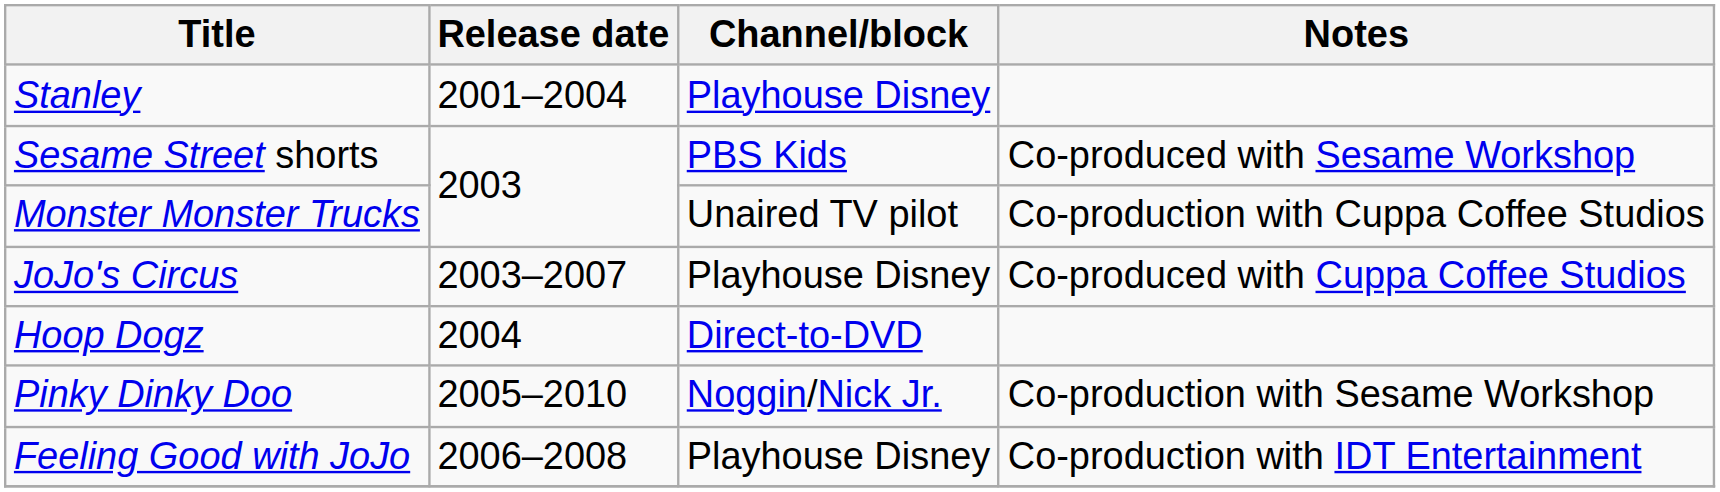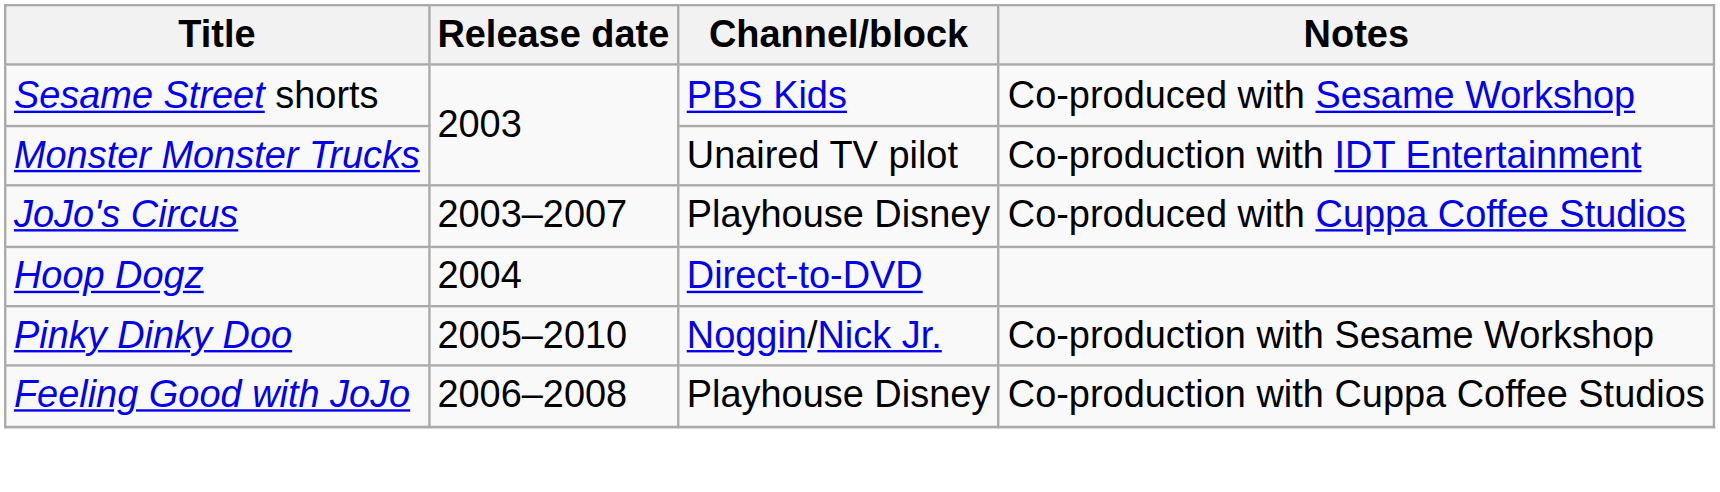 <table class="wikitable sortable">
 <tr>
 <th>Title</th>
 <th>Release date</th>
 <th>Channel/block</th>
 <th class="unsortable">Notes</th>
-</tr>
-<tr>
-<td><em><a href='#'>Stanley</a></em></td>
-<td>2001–2004</td>
-<td><a href='#'>Playhouse Disney</a></td>
-<td></td>
 </tr>
 <tr>
 <td><em><a href='#'>Sesame Street</a></em> shorts</td>
 <td rowspan="2">2003</td>
 <td><a href='#'>PBS Kids</a></td>
 <td>Co-produced with <a href='#'>Sesame Workshop</a></td>
 </tr>
 <tr>
 <td><em><a href='#'>Monster Monster Trucks</a></em></td>
 <td>Unaired TV pilot</td>
-<td>Co-production with Cuppa Coffee Studios</td>
+<td>Co-production with <a href='#'>IDT Entertainment</a></td>
 </tr>
 <tr>
 <td><em><a href='#'>JoJo's Circus</a></em></td>
 <td>2003–2007</td>
 <td>Playhouse Disney</td>
 <td>Co-produced with <a href='#'>Cuppa Coffee Studios</a></td>
 </tr>
 <tr>
 <td><em><a href='#'>Hoop Dogz</a></em></td>
 <td>2004</td>
 <td><a href='#'>Direct-to-DVD</a></td>
 <td></td>
 </tr>
 <tr>
 <td><em><a href='#'>Pinky Dinky Doo</a></em></td>
 <td>2005–2010</td>
 <td><a href='#'>Noggin</a>/<a href='#'>Nick Jr.</a></td>
 <td>Co-production with Sesame Workshop</td>
 </tr>
 <tr>
 <td><em><a href='#'>Feeling Good with JoJo</a></em></td>
 <td>2006–2008</td>
 <td>Playhouse Disney</td>
-<td>Co-production with <a href='#'>IDT Entertainment</a></td>
+<td>Co-production with Cuppa Coffee Studios</td>
 </tr>
 <tr>
 </tr>
 </table>
